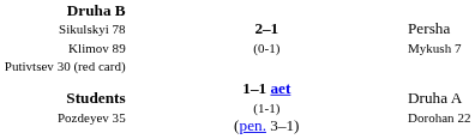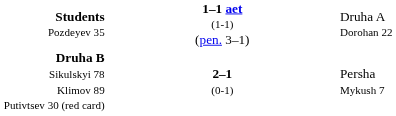 <table width=100% cellspacing=1>
 <tr>
 <th width=20%></th>
 <th width=20%></th>
 <th width=20%></th>
 <th></th>
 </tr>
 <tr style=font-size:90%>
+<td align=right><strong>Students</strong><br><small>Pozdeyev 35</small></td>
+<td align=center><strong>1–1 <a href='#'>aet</a></strong><br><small>(1-1)</small><br>(<a href='#'>pen.</a> 3–1)</td>
+<td>Druha A<br><small>Dorohan 22</small></td>
+<td></td>
+</tr>
+<tr style=font-size:90%>
 <td align=right><strong>Druha B</strong><br><small>Sikulskyi 78</small><br><small>Klimov 89</small><br><small>Putivtsev 30 (red card)</small></td>
 <td align=center><strong>2–1</strong><br><small>(0-1)</small></td>
 <td>Persha<br><small>Mykush 7</small></td>
 <td></td>
 </tr>
-<tr style=font-size:90%>
-<td align=right><strong>Students</strong><br><small>Pozdeyev 35</small></td>
-<td align=center><strong>1–1 <a href='#'>aet</a></strong><br><small>(1-1)</small><br>(<a href='#'>pen.</a> 3–1)</td>
-<td>Druha A<br><small>Dorohan 22</small></td>
-<td></td>
-</tr>
 </table>
